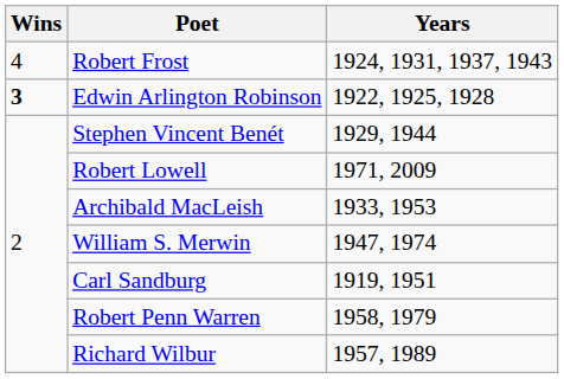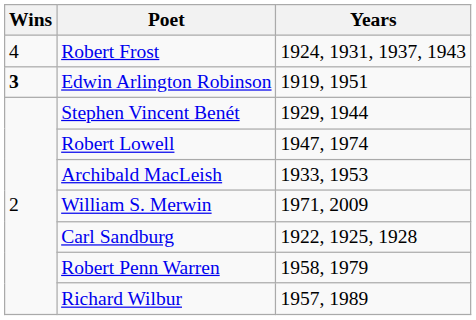 <table class="wikitable">
 <tr>
 <th>Wins</th>
 <th>Poet</th>
 <th>Years</th>
 </tr>
 <tr>
 <td>4</td>
 <td><a href='#'>Robert Frost</a></td>
 <td>1924, 1931, 1937, 1943</td>
 </tr>
 <tr>
 <td><strong>3</strong></td>
 <td><a href='#'>Edwin Arlington Robinson</a></td>
-<td>1922, 1925, 1928</td>
+<td>1919, 1951</td>
 </tr>
 <tr>
 <td rowspan="7">2</td>
 <td><a href='#'>Stephen Vincent Benét</a></td>
 <td>1929, 1944</td>
 </tr>
 <tr>
 <td><a href='#'>Robert Lowell</a></td>
-<td>1971, 2009</td>
+<td>1947, 1974</td>
 </tr>
 <tr>
 <td><a href='#'>Archibald MacLeish</a></td>
 <td>1933, 1953</td>
 </tr>
 <tr>
 <td><a href='#'>William S. Merwin</a></td>
-<td>1947, 1974</td>
+<td>1971, 2009</td>
 </tr>
 <tr>
 <td><a href='#'>Carl Sandburg</a></td>
-<td>1919, 1951</td>
+<td>1922, 1925, 1928</td>
 </tr>
 <tr>
 <td><a href='#'>Robert Penn Warren</a></td>
 <td>1958, 1979</td>
 </tr>
 <tr>
 <td><a href='#'>Richard Wilbur</a></td>
 <td>1957, 1989</td>
 </tr>
 </table>
